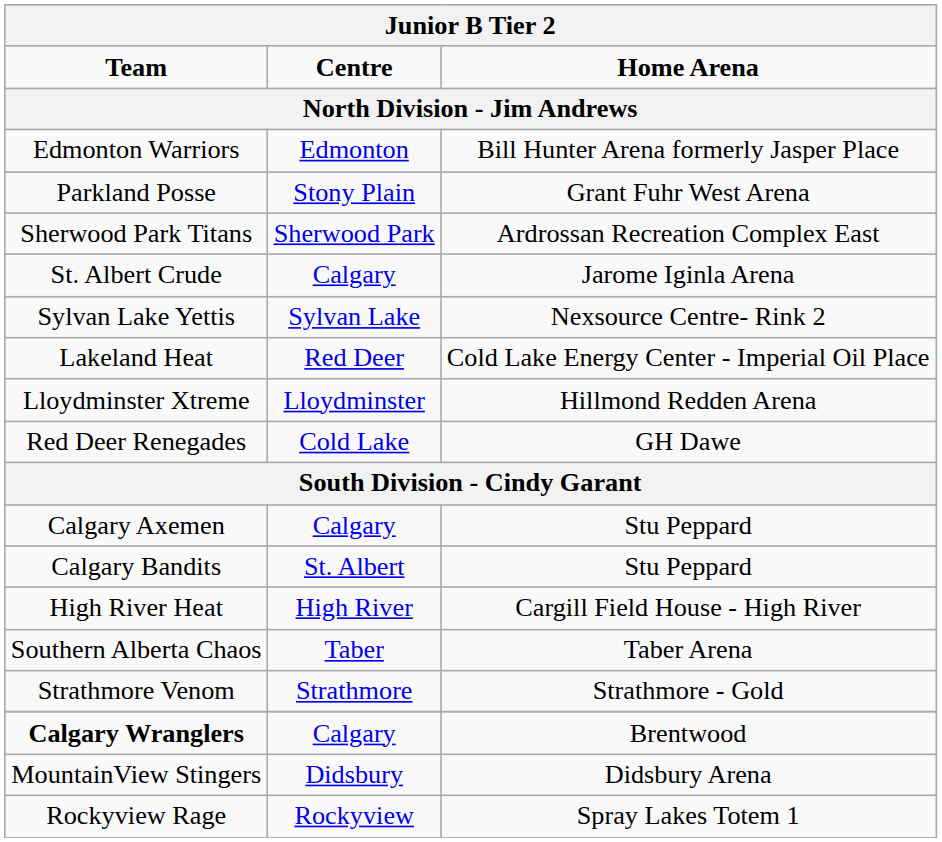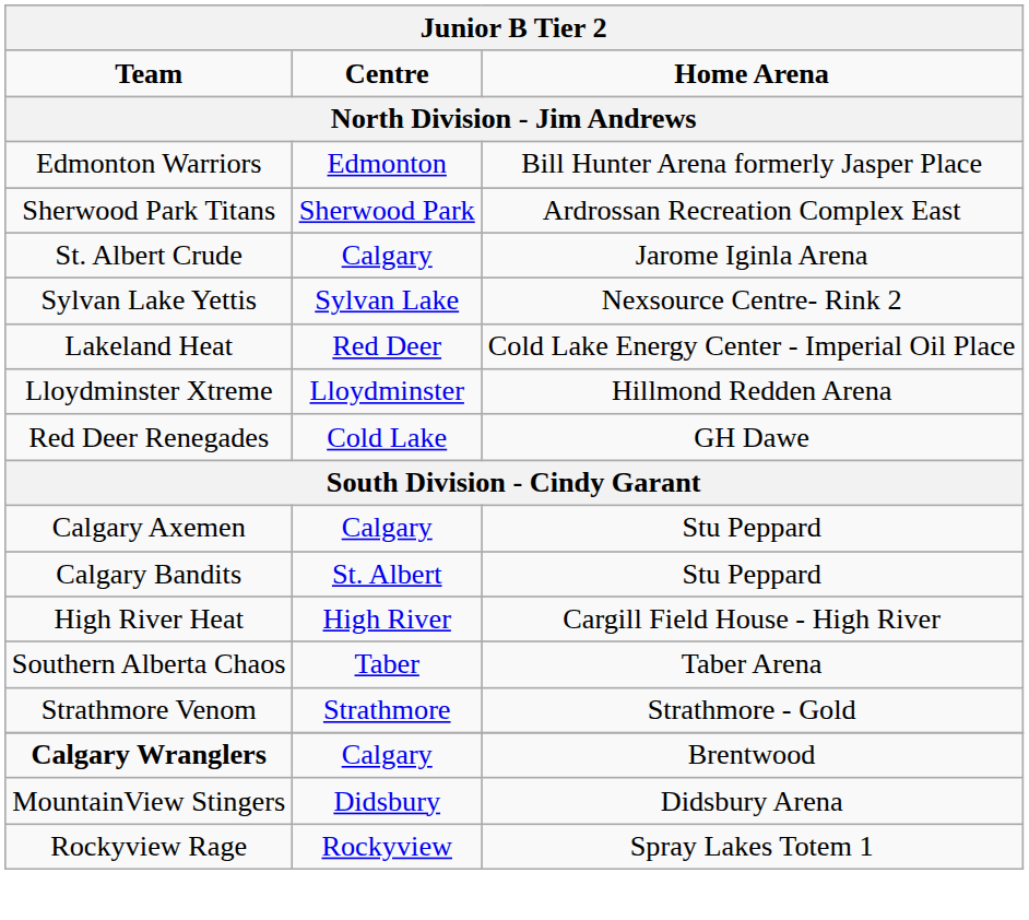 <table class="wikitable">
 <tr align="center">
 <th colspan="3"><strong>Junior B Tier 2</strong></th>
 </tr>
 <tr align="center">
 <td><strong>Team</strong></td>
 <td><strong>Centre</strong></td>
 <td><strong>Home Arena</strong></td>
 </tr>
 <tr>
 <th colspan="3">North Division - Jim Andrews</th>
 </tr>
 <tr align="center">
 <td>Edmonton Warriors</td>
 <td><a href='#'>Edmonton</a></td>
 <td>Bill Hunter Arena formerly Jasper Place</td>
-</tr>
-<tr align="center">
-<td>Parkland Posse</td>
-<td><a href='#'>Stony Plain</a></td>
-<td>Grant Fuhr West Arena</td>
 </tr>
 <tr align="center">
 <td>Sherwood Park Titans</td>
 <td><a href='#'>Sherwood Park</a></td>
 <td>Ardrossan Recreation Complex East</td>
 </tr>
 <tr align="center">
 <td>St. Albert Crude</td>
 <td><a href='#'>Calgary</a></td>
 <td>Jarome Iginla Arena</td>
 </tr>
 <tr align="center">
 <td>Sylvan Lake Yettis</td>
 <td><a href='#'>Sylvan Lake</a></td>
 <td>Nexsource Centre- Rink 2</td>
 </tr>
 <tr align="center">
 <td>Lakeland Heat</td>
 <td><a href='#'>Red Deer</a></td>
 <td>Cold Lake Energy Center - Imperial Oil Place</td>
 </tr>
 <tr align="center">
 <td>Lloydminster Xtreme</td>
 <td><a href='#'>Lloydminster</a></td>
 <td>Hillmond Redden Arena</td>
 </tr>
 <tr align="center">
 <td>Red Deer Renegades</td>
 <td><a href='#'>Cold Lake</a></td>
 <td>GH Dawe</td>
 </tr>
 <tr>
 <th colspan="3">South Division - Cindy Garant</th>
 </tr>
 <tr align="center">
 <td>Calgary Axemen</td>
 <td><a href='#'>Calgary</a></td>
 <td>Stu Peppard</td>
 </tr>
 <tr align="center">
 <td>Calgary Bandits</td>
 <td><a href='#'>St. Albert</a></td>
 <td>Stu Peppard</td>
 </tr>
 <tr align="center">
 <td>High River Heat</td>
 <td><a href='#'>High River</a></td>
 <td>Cargill Field House - High River</td>
 </tr>
 <tr align="center">
 <td>Southern Alberta Chaos</td>
 <td><a href='#'>Taber</a></td>
 <td>Taber Arena</td>
 </tr>
 <tr align="center">
 <td>Strathmore Venom</td>
 <td><a href='#'>Strathmore</a></td>
 <td>Strathmore - Gold</td>
 </tr>
 <tr>
 </tr>
 <tr align="center">
 <td><strong>Calgary Wranglers</strong></td>
 <td><a href='#'>Calgary</a></td>
 <td>Brentwood</td>
 </tr>
 <tr align="center">
 <td>MountainView Stingers</td>
 <td><a href='#'>Didsbury</a></td>
 <td>Didsbury Arena</td>
 </tr>
 <tr align="center">
 <td>Rockyview Rage</td>
 <td><a href='#'>Rockyview</a></td>
 <td>Spray Lakes Totem 1</td>
 </tr>
 </table>
